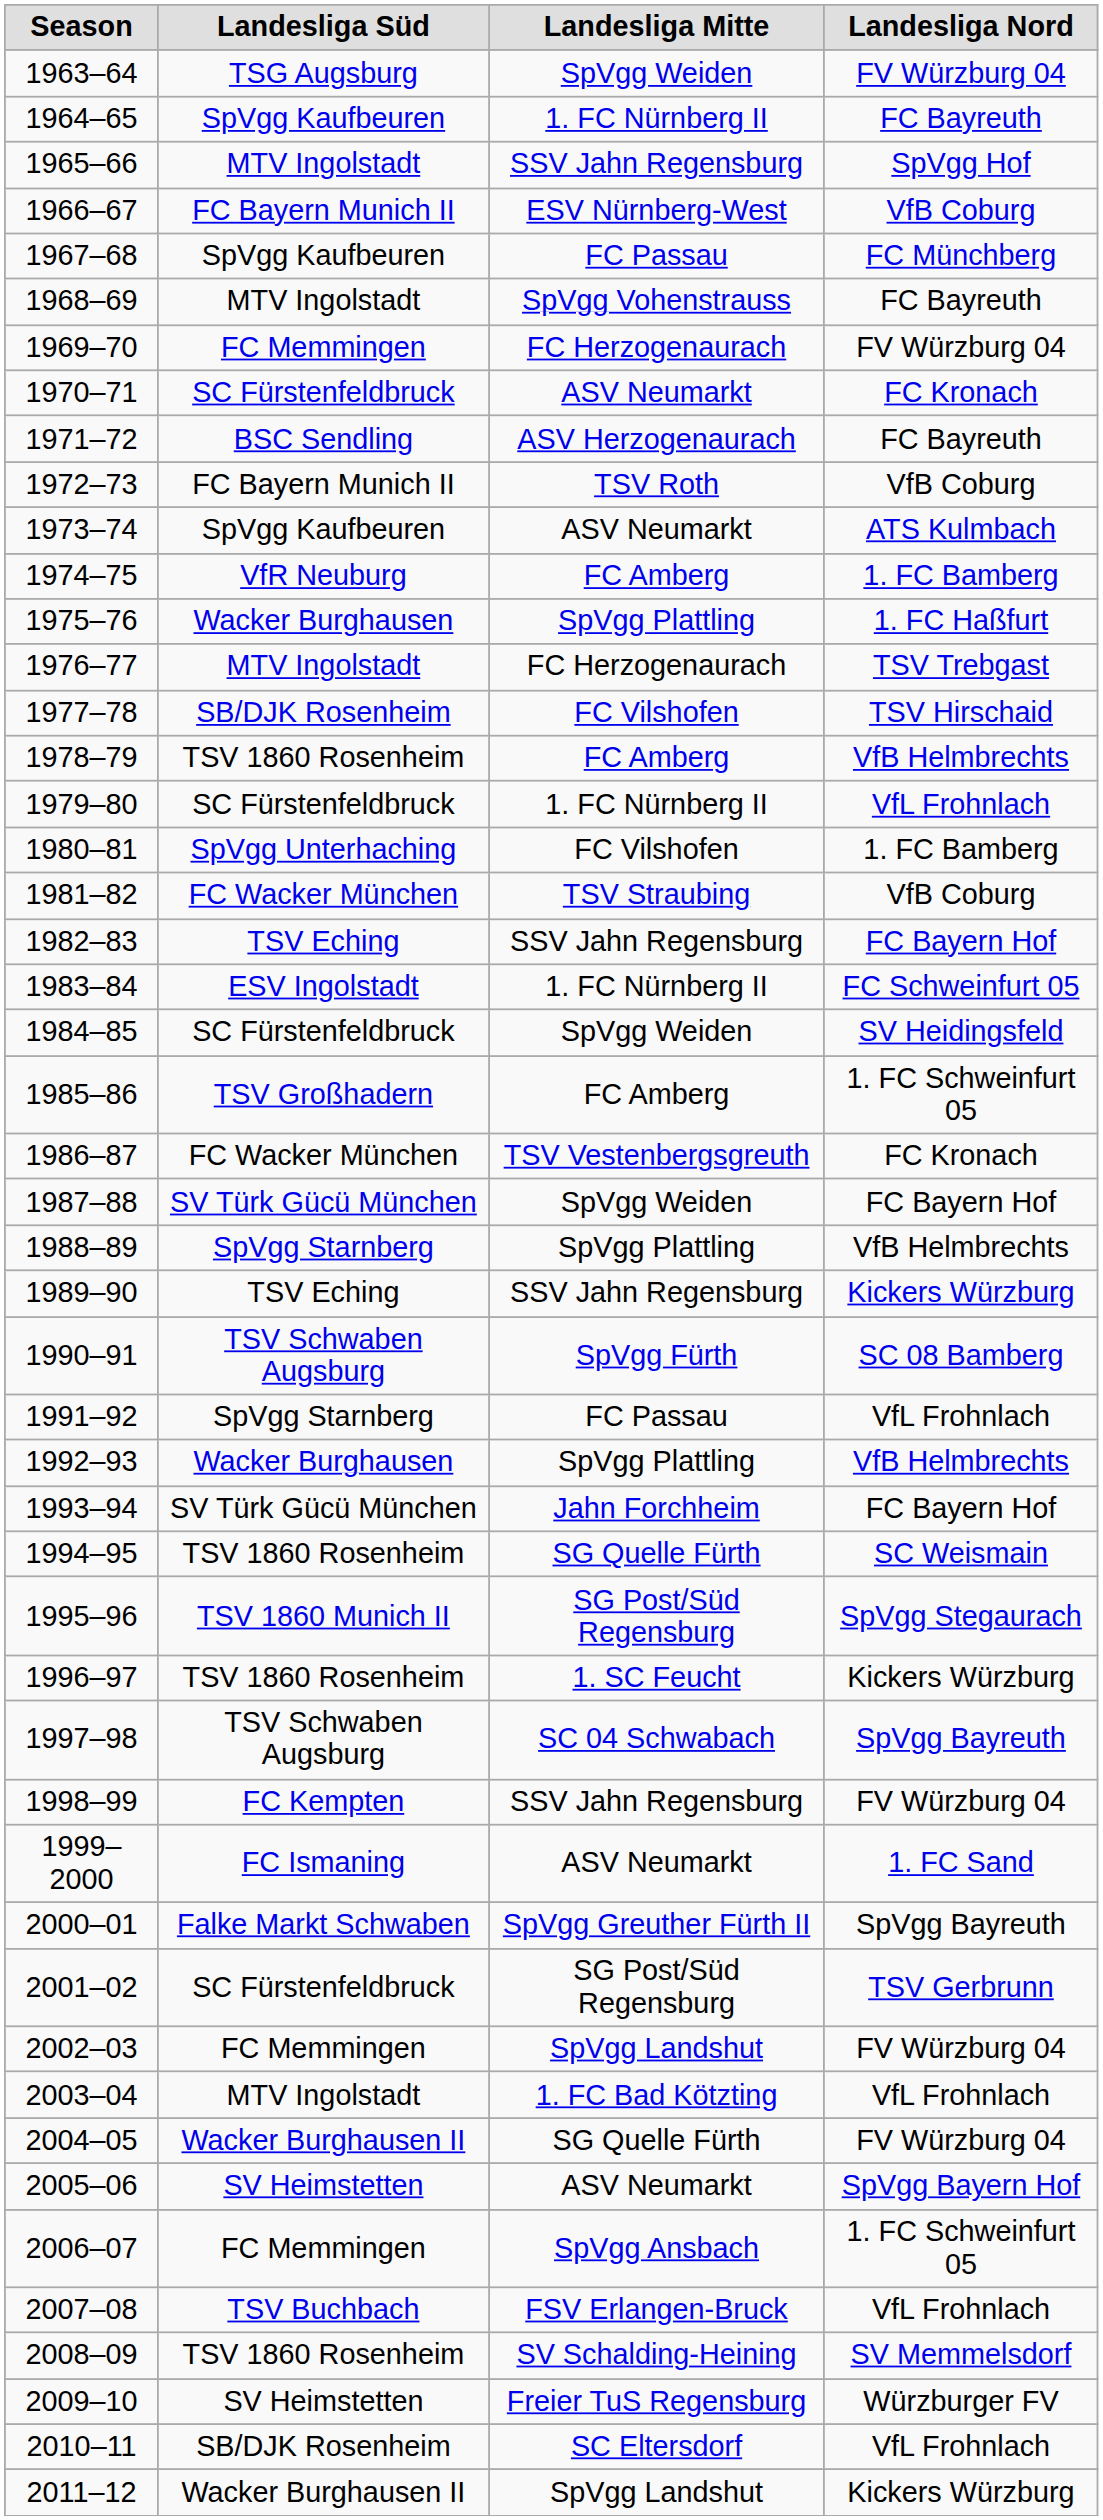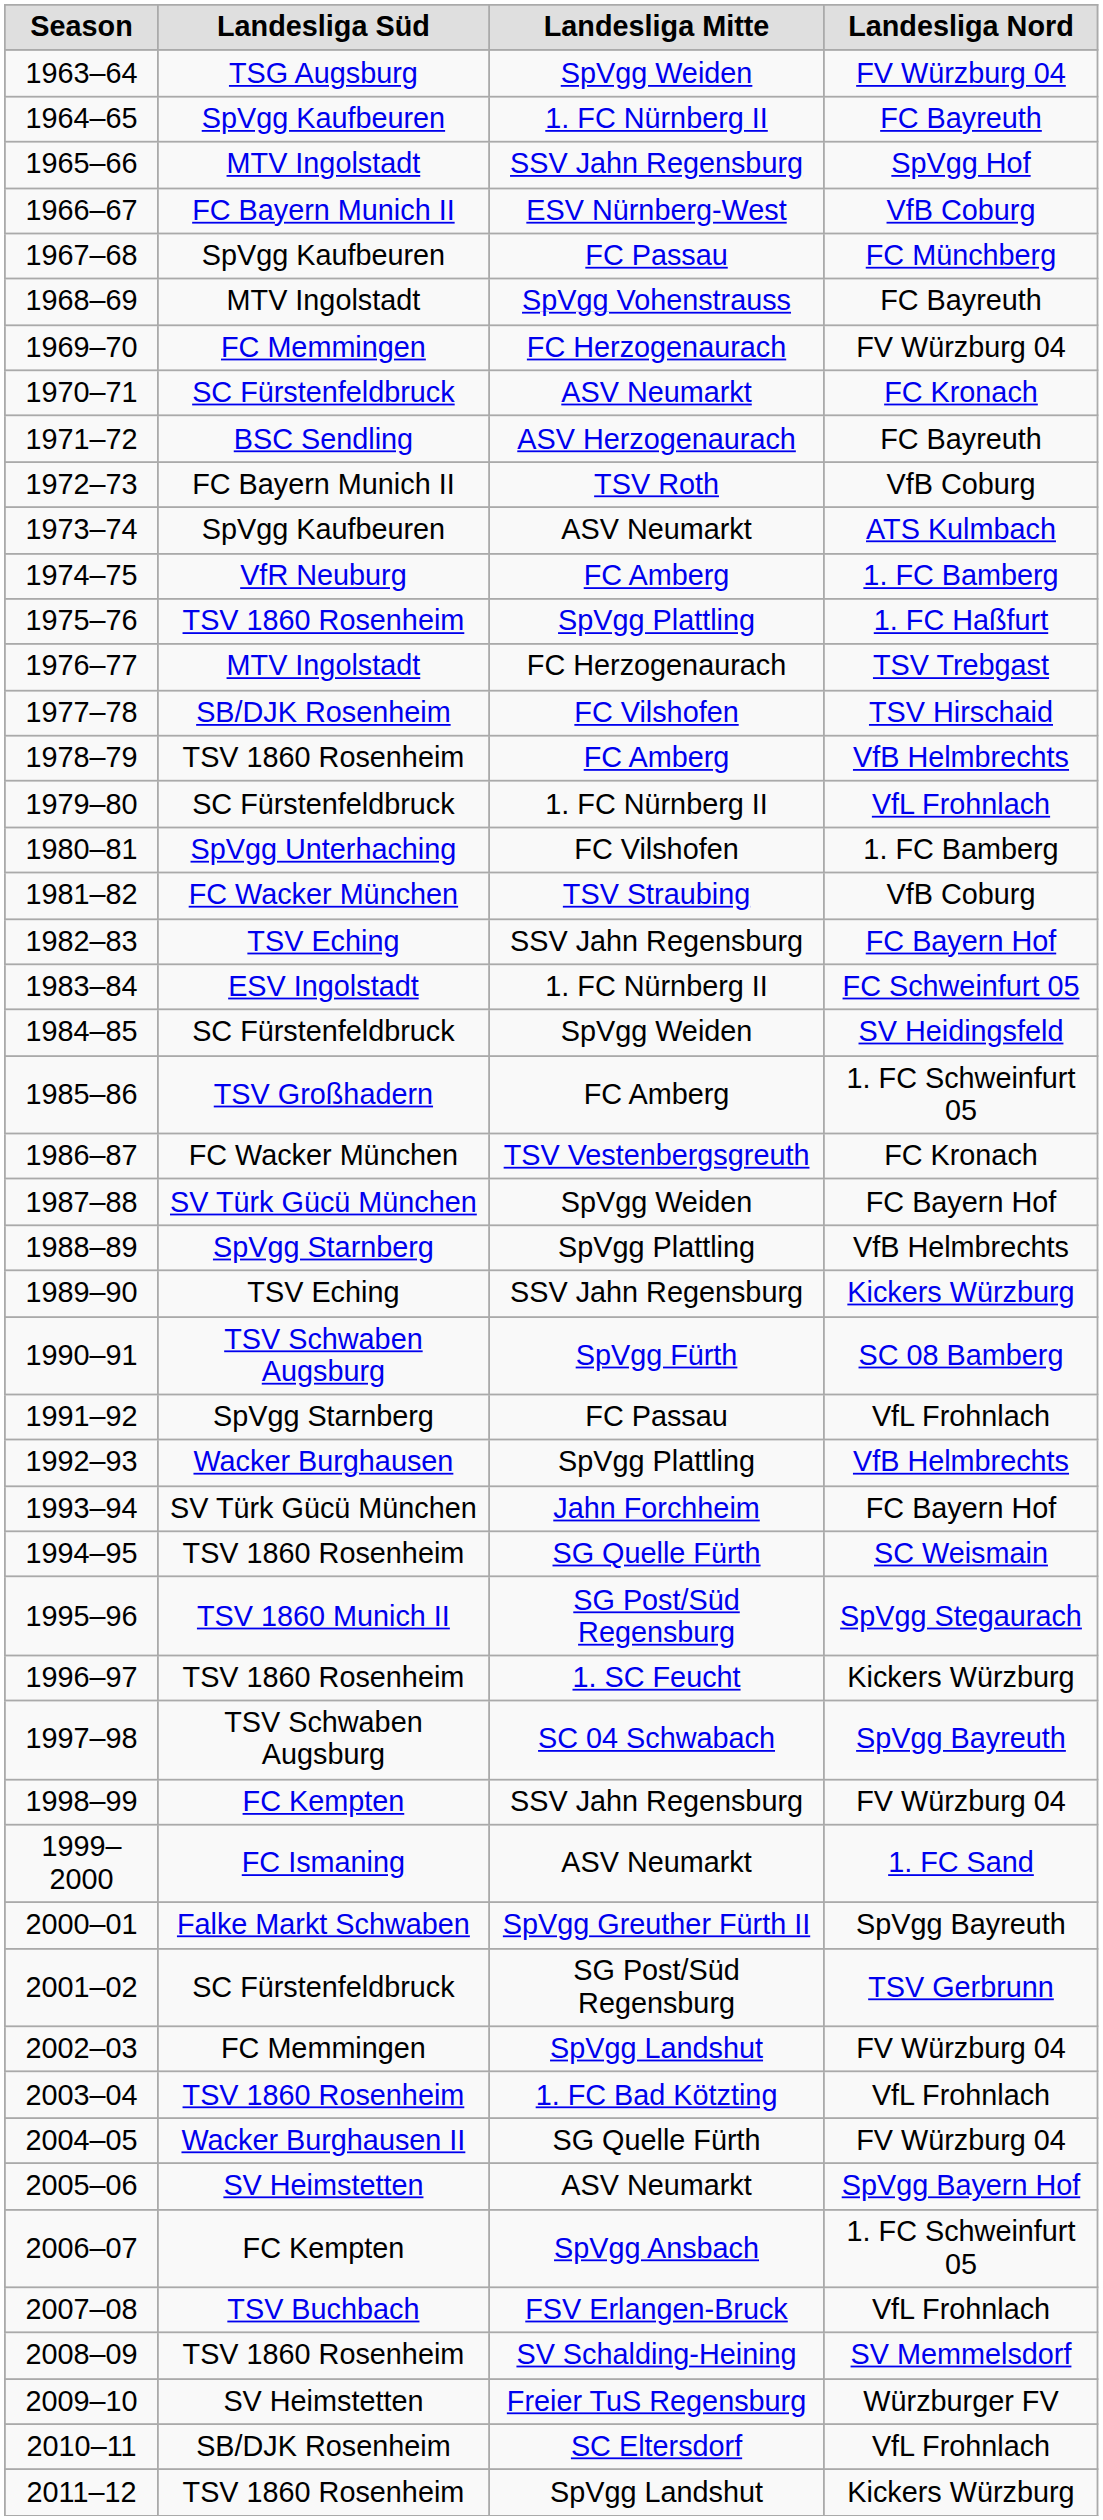 <table class="wikitable">
 <tr style="text-align:center; background:#dfdfdf;">
 <td><strong>Season</strong></td>
 <td><strong>Landesliga Süd</strong></td>
 <td><strong>Landesliga Mitte</strong></td>
 <td><strong>Landesliga Nord</strong></td>
 </tr>
 <tr style="text-align:center;">
 <td>1963–64</td>
 <td><a href='#'>TSG Augsburg</a></td>
 <td><a href='#'>SpVgg Weiden</a></td>
 <td><a href='#'>FV Würzburg 04</a></td>
 </tr>
 <tr style="text-align:center;">
 <td>1964–65</td>
 <td><a href='#'>SpVgg Kaufbeuren</a></td>
 <td><a href='#'>1. FC Nürnberg II</a></td>
 <td><a href='#'>FC Bayreuth</a></td>
 </tr>
 <tr style="text-align:center;">
 <td>1965–66</td>
 <td><a href='#'>MTV Ingolstadt</a></td>
 <td><a href='#'>SSV Jahn Regensburg</a></td>
 <td><a href='#'>SpVgg Hof</a></td>
 </tr>
 <tr style="text-align:center;">
 <td>1966–67</td>
 <td><a href='#'>FC Bayern Munich II</a></td>
 <td><a href='#'>ESV Nürnberg-West</a></td>
 <td><a href='#'>VfB Coburg</a></td>
 </tr>
 <tr style="text-align:center;">
 <td>1967–68</td>
 <td>SpVgg Kaufbeuren</td>
 <td><a href='#'>FC Passau</a></td>
 <td><a href='#'>FC Münchberg</a></td>
 </tr>
 <tr style="text-align:center;">
 <td>1968–69</td>
 <td>MTV Ingolstadt</td>
 <td><a href='#'>SpVgg Vohenstrauss</a></td>
 <td>FC Bayreuth</td>
 </tr>
 <tr style="text-align:center;">
 <td>1969–70</td>
 <td><a href='#'>FC Memmingen</a></td>
 <td><a href='#'>FC Herzogenaurach</a></td>
 <td>FV Würzburg 04</td>
 </tr>
 <tr style="text-align:center;">
 <td>1970–71</td>
 <td><a href='#'>SC Fürstenfeldbruck</a></td>
 <td><a href='#'>ASV Neumarkt</a></td>
 <td><a href='#'>FC Kronach</a></td>
 </tr>
 <tr style="text-align:center;">
 <td>1971–72</td>
 <td><a href='#'>BSC Sendling</a></td>
 <td><a href='#'>ASV Herzogenaurach</a></td>
 <td>FC Bayreuth</td>
 </tr>
 <tr style="text-align:center;">
 <td>1972–73</td>
 <td>FC Bayern Munich II</td>
 <td><a href='#'>TSV Roth</a></td>
 <td>VfB Coburg</td>
 </tr>
 <tr style="text-align:center;">
 <td>1973–74</td>
 <td>SpVgg Kaufbeuren</td>
 <td>ASV Neumarkt</td>
 <td><a href='#'>ATS Kulmbach</a></td>
 </tr>
 <tr style="text-align:center;">
 <td>1974–75</td>
 <td><a href='#'>VfR Neuburg</a></td>
 <td><a href='#'>FC Amberg</a></td>
 <td><a href='#'>1. FC Bamberg</a></td>
 </tr>
 <tr style="text-align:center;">
 <td>1975–76</td>
-<td><a href='#'>Wacker Burghausen</a></td>
+<td><a href='#'>TSV 1860 Rosenheim</a></td>
 <td><a href='#'>SpVgg Plattling</a></td>
 <td><a href='#'>1. FC Haßfurt</a></td>
 </tr>
 <tr style="text-align:center;">
 <td>1976–77</td>
 <td><a href='#'>MTV Ingolstadt</a></td>
 <td>FC Herzogenaurach</td>
 <td><a href='#'>TSV Trebgast</a></td>
 </tr>
 <tr style="text-align:center;">
 <td>1977–78</td>
 <td><a href='#'>SB/DJK Rosenheim</a></td>
 <td><a href='#'>FC Vilshofen</a></td>
 <td><a href='#'>TSV Hirschaid</a></td>
 </tr>
 <tr style="text-align:center;">
 <td>1978–79</td>
 <td>TSV 1860 Rosenheim</td>
 <td><a href='#'>FC Amberg</a></td>
 <td><a href='#'>VfB Helmbrechts</a></td>
 </tr>
 <tr style="text-align:center;">
 <td>1979–80</td>
 <td>SC Fürstenfeldbruck</td>
 <td>1. FC Nürnberg II</td>
 <td><a href='#'>VfL Frohnlach</a></td>
 </tr>
 <tr style="text-align:center;">
 <td>1980–81</td>
 <td><a href='#'>SpVgg Unterhaching</a></td>
 <td>FC Vilshofen</td>
 <td>1. FC Bamberg</td>
 </tr>
 <tr style="text-align:center;">
 <td>1981–82</td>
 <td><a href='#'>FC Wacker München</a></td>
 <td><a href='#'>TSV Straubing</a></td>
 <td>VfB Coburg</td>
 </tr>
 <tr style="text-align:center;">
 <td>1982–83</td>
 <td><a href='#'>TSV Eching</a></td>
 <td>SSV Jahn Regensburg</td>
 <td><a href='#'>FC Bayern Hof</a></td>
 </tr>
 <tr style="text-align:center;">
 <td>1983–84</td>
 <td><a href='#'>ESV Ingolstadt</a></td>
 <td>1. FC Nürnberg II</td>
 <td><a href='#'>FC Schweinfurt 05</a></td>
 </tr>
 <tr style="text-align:center;">
 <td>1984–85</td>
 <td>SC Fürstenfeldbruck</td>
 <td>SpVgg Weiden</td>
 <td><a href='#'>SV Heidingsfeld</a></td>
 </tr>
 <tr style="text-align:center;">
 <td>1985–86</td>
 <td><a href='#'>TSV Großhadern</a></td>
 <td>FC Amberg</td>
 <td>1. FC Schweinfurt 05</td>
 </tr>
 <tr style="text-align:center;">
 <td>1986–87</td>
 <td>FC Wacker München</td>
 <td><a href='#'>TSV Vestenbergsgreuth</a></td>
 <td>FC Kronach</td>
 </tr>
 <tr style="text-align:center;">
 <td>1987–88</td>
 <td><a href='#'>SV Türk Gücü München</a></td>
 <td>SpVgg Weiden</td>
 <td>FC Bayern Hof</td>
 </tr>
 <tr style="text-align:center;">
 <td>1988–89</td>
 <td><a href='#'>SpVgg Starnberg</a></td>
 <td>SpVgg Plattling</td>
 <td>VfB Helmbrechts</td>
 </tr>
 <tr style="text-align:center;">
 <td>1989–90</td>
 <td>TSV Eching</td>
 <td>SSV Jahn Regensburg</td>
 <td><a href='#'>Kickers Würzburg</a></td>
 </tr>
 <tr style="text-align:center;">
 <td>1990–91</td>
 <td><a href='#'>TSV Schwaben Augsburg</a></td>
 <td><a href='#'>SpVgg Fürth</a></td>
 <td><a href='#'>SC 08 Bamberg</a></td>
 </tr>
 <tr style="text-align:center;">
 <td>1991–92</td>
 <td>SpVgg Starnberg</td>
 <td>FC Passau</td>
 <td>VfL Frohnlach</td>
 </tr>
 <tr style="text-align:center;">
 <td>1992–93</td>
 <td><a href='#'>Wacker Burghausen</a></td>
 <td>SpVgg Plattling</td>
 <td><a href='#'>VfB Helmbrechts</a></td>
 </tr>
 <tr style="text-align:center;">
 <td>1993–94</td>
 <td>SV Türk Gücü München</td>
 <td><a href='#'>Jahn Forchheim</a></td>
 <td>FC Bayern Hof</td>
 </tr>
 <tr style="text-align:center;">
 <td>1994–95</td>
 <td>TSV 1860 Rosenheim</td>
 <td><a href='#'>SG Quelle Fürth</a></td>
 <td><a href='#'>SC Weismain</a></td>
 </tr>
 <tr style="text-align:center;">
 <td>1995–96</td>
 <td><a href='#'>TSV 1860 Munich II</a></td>
 <td><a href='#'>SG Post/Süd Regensburg</a></td>
 <td><a href='#'>SpVgg Stegaurach</a></td>
 </tr>
 <tr style="text-align:center;">
 <td>1996–97</td>
 <td>TSV 1860 Rosenheim</td>
 <td><a href='#'>1. SC Feucht</a></td>
 <td>Kickers Würzburg</td>
 </tr>
 <tr style="text-align:center;">
 <td>1997–98</td>
 <td>TSV Schwaben Augsburg</td>
 <td><a href='#'>SC 04 Schwabach</a></td>
 <td><a href='#'>SpVgg Bayreuth</a></td>
 </tr>
 <tr style="text-align:center;">
 <td>1998–99</td>
 <td><a href='#'>FC Kempten</a></td>
 <td>SSV Jahn Regensburg</td>
 <td>FV Würzburg 04</td>
 </tr>
 <tr style="text-align:center;">
 <td>1999–2000</td>
 <td><a href='#'>FC Ismaning</a></td>
 <td>ASV Neumarkt</td>
 <td><a href='#'>1. FC Sand</a></td>
 </tr>
 <tr style="text-align:center;">
 <td>2000–01</td>
 <td><a href='#'>Falke Markt Schwaben</a></td>
 <td><a href='#'>SpVgg Greuther Fürth II</a></td>
 <td>SpVgg Bayreuth</td>
 </tr>
 <tr style="text-align:center;">
 <td>2001–02</td>
 <td>SC Fürstenfeldbruck</td>
 <td>SG Post/Süd Regensburg</td>
 <td><a href='#'>TSV Gerbrunn</a></td>
 </tr>
 <tr style="text-align:center;">
 <td>2002–03</td>
 <td>FC Memmingen</td>
 <td><a href='#'>SpVgg Landshut</a></td>
 <td>FV Würzburg 04</td>
 </tr>
 <tr style="text-align:center;">
 <td>2003–04</td>
-<td>MTV Ingolstadt</td>
+<td><a href='#'>TSV 1860 Rosenheim</a></td>
 <td><a href='#'>1. FC Bad Kötzting</a></td>
 <td>VfL Frohnlach</td>
 </tr>
 <tr style="text-align:center;">
 <td>2004–05</td>
 <td><a href='#'>Wacker Burghausen II</a></td>
 <td>SG Quelle Fürth</td>
 <td>FV Würzburg 04</td>
 </tr>
 <tr style="text-align:center;">
 <td>2005–06</td>
 <td><a href='#'>SV Heimstetten</a></td>
 <td>ASV Neumarkt</td>
 <td><a href='#'>SpVgg Bayern Hof</a></td>
 </tr>
 <tr style="text-align:center;">
 <td>2006–07</td>
-<td>FC Memmingen</td>
+<td>FC Kempten</td>
 <td><a href='#'>SpVgg Ansbach</a></td>
 <td>1. FC Schweinfurt 05</td>
 </tr>
 <tr style="text-align:center;">
 <td>2007–08</td>
 <td><a href='#'>TSV Buchbach</a></td>
 <td><a href='#'>FSV Erlangen-Bruck</a></td>
 <td>VfL Frohnlach</td>
 </tr>
 <tr style="text-align:center;">
 <td>2008–09</td>
 <td>TSV 1860 Rosenheim</td>
 <td><a href='#'>SV Schalding-Heining</a></td>
 <td><a href='#'>SV Memmelsdorf</a></td>
 </tr>
 <tr style="text-align:center;">
 <td>2009–10</td>
 <td>SV Heimstetten</td>
 <td><a href='#'>Freier TuS Regensburg</a></td>
 <td>Würzburger FV</td>
 </tr>
 <tr style="text-align:center;">
 <td>2010–11</td>
 <td>SB/DJK Rosenheim</td>
 <td><a href='#'>SC Eltersdorf</a></td>
 <td>VfL Frohnlach</td>
 </tr>
 <tr style="text-align:center;">
 <td>2011–12</td>
-<td>Wacker Burghausen II</td>
+<td>TSV 1860 Rosenheim</td>
 <td>SpVgg Landshut</td>
 <td>Kickers Würzburg</td>
 </tr>
 </table>
